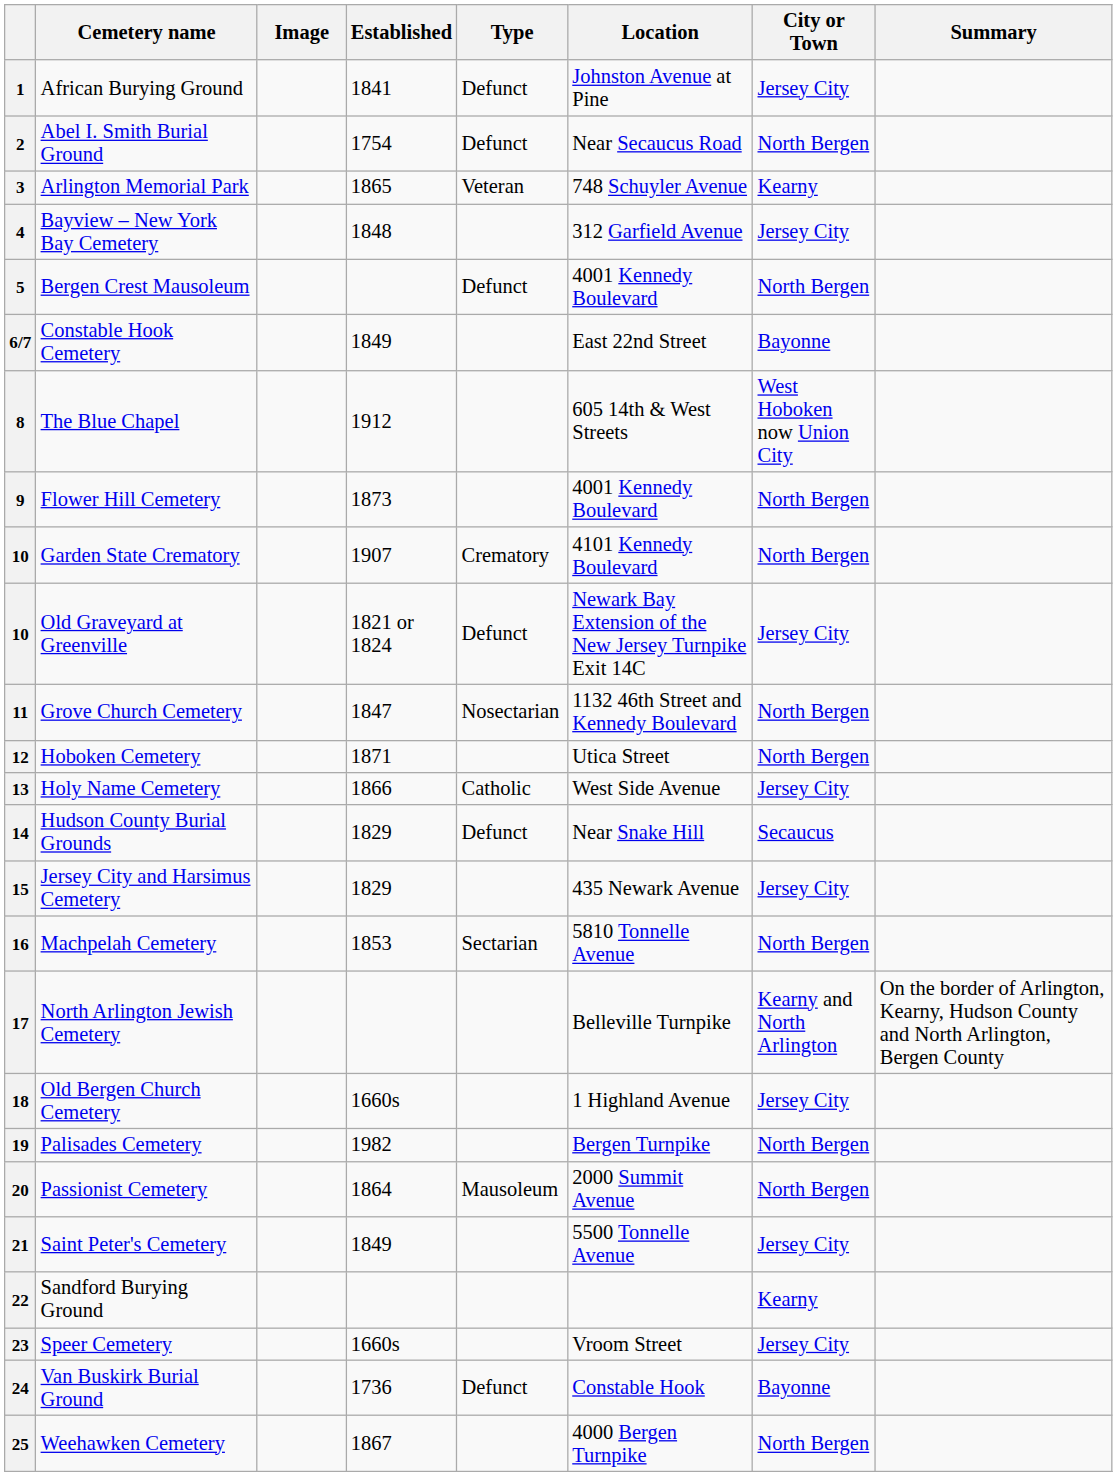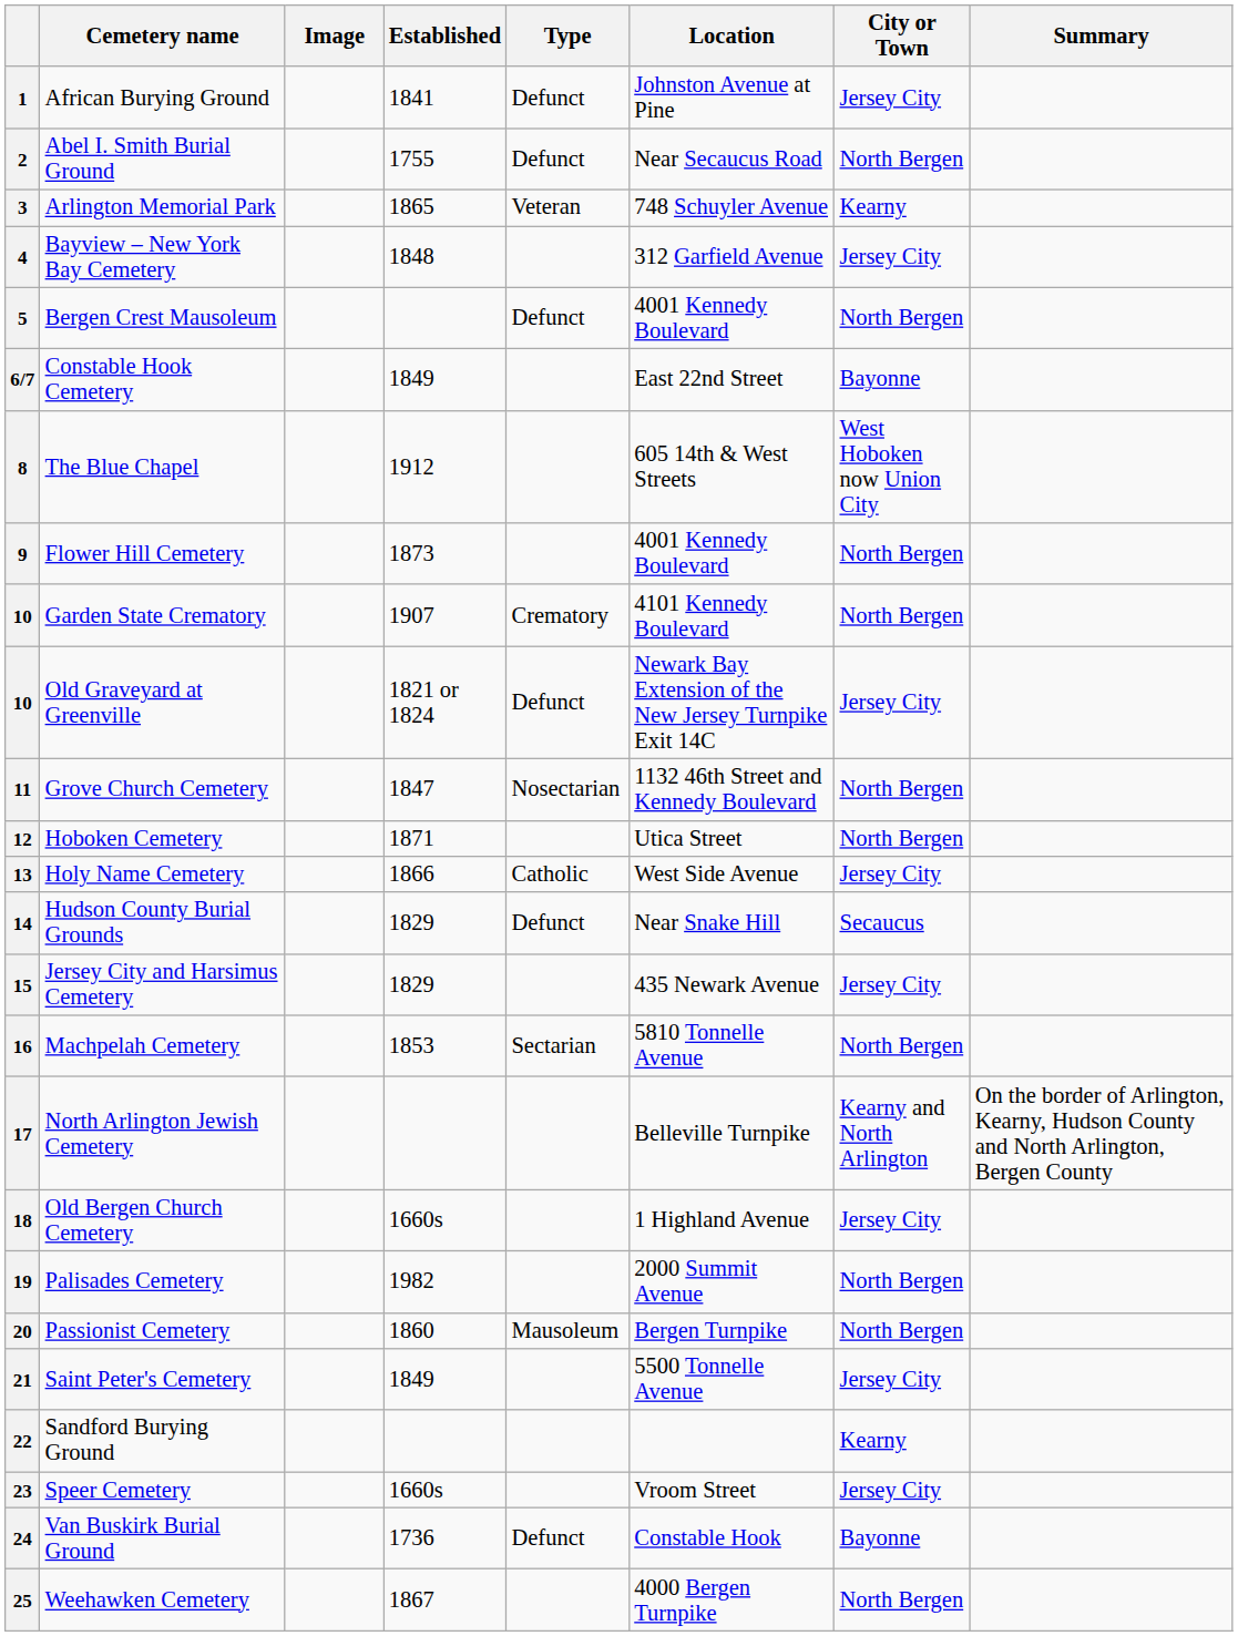 <table class="wikitable sortable" style="width:98%">
 <tr>
 <th></th>
 <th width = 20%><strong>Cemetery name</strong></th>
 <th width = 8% class="unsortable"><strong>Image</strong></th>
 <th width = 10%><strong>Established</strong></th>
 <th width = 10%><strong>Type</strong></th>
 <th><strong>Location</strong></th>
 <th><strong>City or Town</strong></th>
 <th class="unsortable"><strong>Summary</strong></th>
 </tr>
 <tr ->
 <th><small>1</small></th>
 <td>African Burying Ground</td>
 <td></td>
 <td>1841</td>
 <td>Defunct</td>
 <td><a href='#'>Johnston Avenue</a> at Pine<br><small></small></td>
 <td><a href='#'>Jersey City</a></td>
 <td></td>
 </tr>
 <tr ->
 <th><small>2</small></th>
 <td><a href='#'>Abel I. Smith Burial Ground</a></td>
 <td></td>
-<td>1754</td>
+<td>1755</td>
 <td>Defunct</td>
 <td>Near <a href='#'>Secaucus Road</a><br><small></small></td>
 <td><a href='#'>North Bergen</a></td>
 <td></td>
 </tr>
 <tr ->
 <th><small>3</small></th>
 <td><a href='#'>Arlington Memorial Park</a></td>
 <td></td>
 <td>1865</td>
 <td>Veteran</td>
 <td>748 <a href='#'>Schuyler Avenue</a><br><small></small></td>
 <td><a href='#'>Kearny</a></td>
 <td></td>
 </tr>
 <tr ->
 <th><small>4</small></th>
 <td><a href='#'>Bayview – New York Bay Cemetery</a></td>
 <td></td>
 <td>1848</td>
 <td></td>
 <td>312 <a href='#'>Garfield Avenue</a><br><small></small></td>
 <td><a href='#'>Jersey City</a></td>
 <td></td>
 </tr>
 <tr ->
 <th><small>5</small></th>
 <td><a href='#'>Bergen Crest Mausoleum</a></td>
 <td></td>
 <td></td>
 <td>Defunct</td>
 <td>4001 <a href='#'>Kennedy Boulevard</a><br><small></small></td>
 <td><a href='#'>North Bergen</a></td>
 <td></td>
 </tr>
 <tr ->
 <th><small>6/7</small></th>
 <td><a href='#'>Constable Hook Cemetery</a></td>
 <td></td>
 <td>1849</td>
 <td></td>
 <td>East 22nd Street<br><small></small></td>
 <td><a href='#'>Bayonne</a></td>
 <td></td>
 </tr>
 <tr -1912>
 <th><small>8</small></th>
 <td><a href='#'>The Blue Chapel</a></td>
 <td></td>
 <td>1912</td>
 <td></td>
 <td>605 14th & West Streets<br><small></small></td>
 <td><a href='#'>West Hoboken</a><br>now <a href='#'>Union City</a></td>
 <td></td>
 </tr>
 <tr ->
 <th><small>9</small></th>
 <td><a href='#'>Flower Hill Cemetery</a></td>
 <td></td>
 <td>1873</td>
 <td></td>
 <td>4001 <a href='#'>Kennedy Boulevard</a><br><small></small></td>
 <td><a href='#'>North Bergen</a></td>
 <td></td>
 </tr>
 <tr ->
 <th><small>10</small></th>
 <td><a href='#'>Garden State Crematory</a></td>
 <td></td>
 <td>1907</td>
 <td>Crematory</td>
 <td>4101 <a href='#'>Kennedy Boulevard</a><br><small></small></td>
 <td><a href='#'>North Bergen</a></td>
 <td></td>
 </tr>
 <tr ->
 <th><small>10</small></th>
 <td><a href='#'>Old Graveyard at Greenville</a></td>
 <td></td>
 <td>1821 or 1824</td>
 <td>Defunct</td>
 <td><a href='#'>Newark Bay Extension of the New Jersey Turnpike</a>  Exit 14C <br> <small></small></td>
 <td><a href='#'>Jersey City</a></td>
 <td></td>
 </tr>
 <tr ->
 <th><small>11</small></th>
 <td><a href='#'>Grove Church Cemetery</a></td>
 <td></td>
 <td>1847</td>
 <td>Nosectarian</td>
 <td>1132 46th Street and <a href='#'>Kennedy Boulevard</a><br><small></small></td>
 <td><a href='#'>North Bergen</a></td>
 <td></td>
 </tr>
 <tr ->
 <th><small>12</small></th>
 <td><a href='#'>Hoboken Cemetery</a></td>
 <td></td>
 <td>1871</td>
 <td></td>
 <td>Utica Street<br><small></small></td>
 <td><a href='#'>North Bergen</a></td>
 <td></td>
 </tr>
 <tr ->
 <th><small>13</small></th>
 <td><a href='#'>Holy Name Cemetery</a></td>
 <td></td>
 <td>1866</td>
 <td>Catholic</td>
 <td>West Side Avenue<br><small></small></td>
 <td><a href='#'>Jersey City</a></td>
 <td></td>
 </tr>
 <tr ->
 <th><small>14</small></th>
 <td><a href='#'>Hudson County Burial Grounds</a></td>
 <td></td>
 <td>1829</td>
 <td>Defunct</td>
 <td>Near <a href='#'>Snake Hill</a><br><small></small></td>
 <td><a href='#'>Secaucus</a></td>
 <td></td>
 </tr>
 <tr ->
 <th><small>15</small></th>
 <td><a href='#'>Jersey City and Harsimus Cemetery</a></td>
 <td></td>
 <td>1829</td>
 <td></td>
 <td>435 Newark Avenue<br><small></small></td>
 <td><a href='#'>Jersey City</a></td>
 <td></td>
 </tr>
 <tr ->
 <th><small>16</small></th>
 <td><a href='#'>Machpelah Cemetery</a></td>
 <td></td>
 <td>1853</td>
 <td>Sectarian</td>
 <td>5810 <a href='#'>Tonnelle Avenue</a><br><small></small></td>
 <td><a href='#'>North Bergen</a></td>
 <td></td>
 </tr>
 <tr ->
 <th><small>17</small></th>
 <td><a href='#'>North Arlington Jewish Cemetery</a></td>
 <td></td>
 <td></td>
 <td></td>
 <td>Belleville Turnpike<br><small></small></td>
 <td><a href='#'>Kearny</a> and <a href='#'>North Arlington</a></td>
 <td>On the border of Arlington, Kearny, Hudson County and North Arlington, Bergen County</td>
 </tr>
 <tr ->
 <th><small>18</small></th>
 <td><a href='#'>Old Bergen Church Cemetery</a></td>
 <td></td>
 <td>1660s</td>
 <td></td>
 <td>1 Highland Avenue<br><small></small></td>
 <td><a href='#'>Jersey City</a></td>
 <td></td>
 </tr>
 <tr ->
 <th><small>19</small></th>
 <td><a href='#'>Palisades Cemetery</a></td>
 <td></td>
 <td>1982</td>
 <td></td>
-<td><a href='#'>Bergen Turnpike</a><br><small></small></td>
+<td>2000 <a href='#'>Summit Avenue</a><br><small></small></td>
 <td><a href='#'>North Bergen</a></td>
 <td></td>
 </tr>
 <tr ->
 <th><small>20</small></th>
 <td><a href='#'>Passionist Cemetery</a></td>
 <td></td>
-<td>1864</td>
+<td>1860</td>
 <td>Mausoleum</td>
-<td>2000 <a href='#'>Summit Avenue</a><br><small></small></td>
+<td><a href='#'>Bergen Turnpike</a><br><small></small></td>
 <td><a href='#'>North Bergen</a></td>
 <td></td>
 </tr>
 <tr ->
 <th><small>21</small></th>
 <td><a href='#'>Saint Peter's Cemetery</a></td>
 <td></td>
 <td>1849</td>
 <td></td>
 <td>5500 <a href='#'>Tonnelle Avenue</a><br><small></small></td>
 <td><a href='#'>Jersey City</a></td>
 <td></td>
 </tr>
 <tr ->
 <th><small>22</small></th>
 <td>Sandford Burying Ground</td>
 <td></td>
 <td></td>
 <td></td>
 <td><br><small></small></td>
 <td><a href='#'>Kearny</a></td>
 <td></td>
 </tr>
 <tr ->
 <th><small>23</small></th>
 <td><a href='#'>Speer Cemetery</a></td>
 <td></td>
 <td>1660s</td>
 <td></td>
 <td>Vroom Street<br><small></small></td>
 <td><a href='#'>Jersey City</a></td>
 <td></td>
 </tr>
 <tr ->
 <th><small>24</small></th>
 <td><a href='#'>Van Buskirk Burial Ground</a></td>
 <td></td>
 <td>1736</td>
 <td>Defunct</td>
 <td><a href='#'>Constable Hook</a><br><small></small></td>
 <td><a href='#'>Bayonne</a></td>
 <td></td>
 </tr>
 <tr ->
 <th><small>25</small></th>
 <td><a href='#'>Weehawken Cemetery</a></td>
 <td></td>
 <td>1867</td>
 <td></td>
 <td>4000 <a href='#'>Bergen Turnpike</a><br><small></small></td>
 <td><a href='#'>North Bergen</a></td>
 <td></td>
 </tr>
 <tr ->
 </tr>
 </table>
